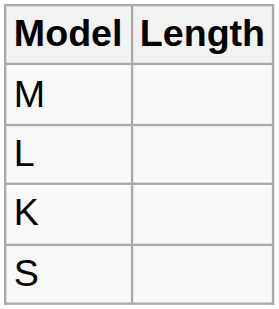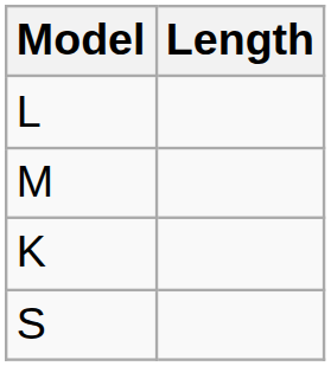 <table class="wikitable">
 <tr>
 <th>Model</th>
 <th>Length</th>
 </tr>
 <tr>
-<td>M</td>
+<td>L</td>
 <td></td>
 </tr>
 <tr>
-<td>L</td>
+<td>M</td>
 <td></td>
 </tr>
 <tr>
 <td>K</td>
 <td></td>
 </tr>
 <tr>
 <td>S</td>
 <td></td>
 </tr>
 </table>
